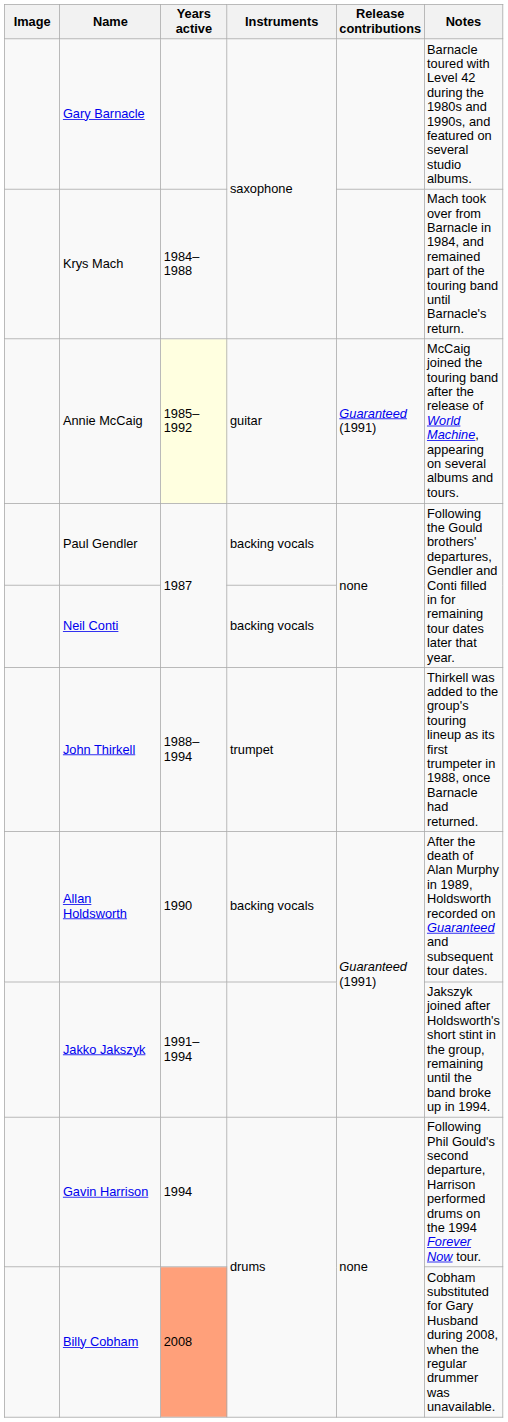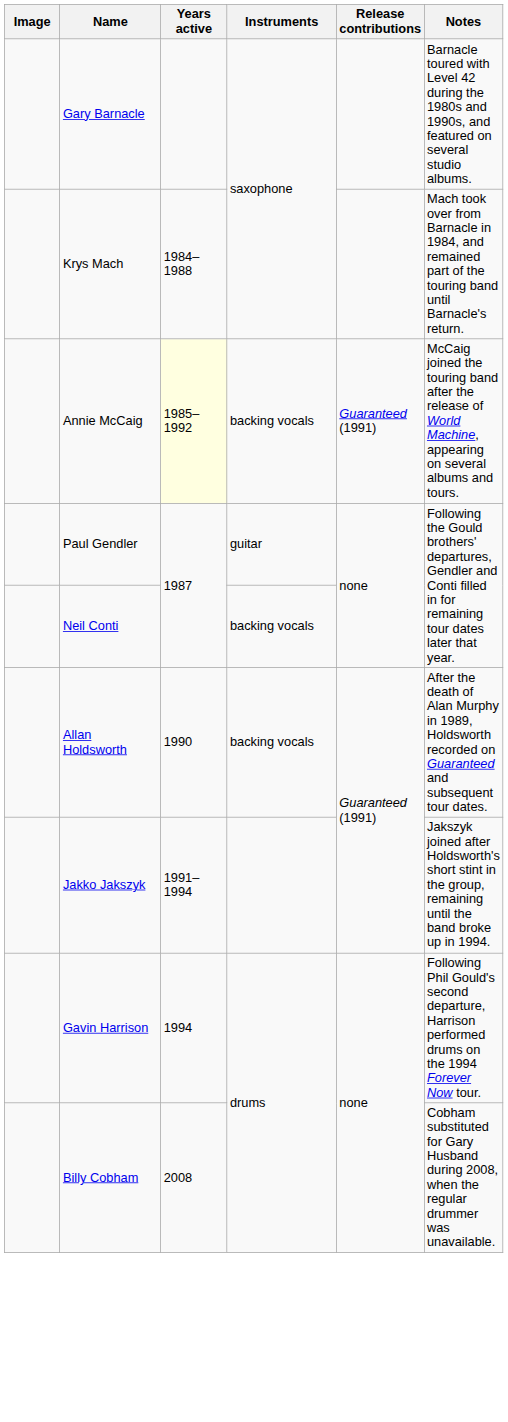 <table class="wikitable" border="1" width=100%>
 <tr>
 <th width="75">Image</th>
 <th width="150">Name</th>
 <th width="100">Years active</th>
 <th width="160">Instruments</th>
 <th>Release contributions</th>
 <th>Notes</th>
 </tr>
 <tr>
 <td></td>
 <td><a href='#'>Gary Barnacle</a></td>
 <td></td>
 <td rowspan="2">saxophone</td>
 <td></td>
 <td>Barnacle toured with Level 42 during the 1980s and 1990s, and featured on several studio albums.</td>
 </tr>
 <tr>
 <td></td>
 <td>Krys Mach</td>
 <td>1984–1988</td>
 <td></td>
 <td>Mach took over from Barnacle in 1984, and remained part of the touring band until Barnacle's return.</td>
 </tr>
 <tr>
 <td></td>
 <td>Annie McCaig</td>
 <td style="background: lightyellow;">1985–1992</td>
-<td>guitar</td>
+<td>backing vocals</td>
 <td><em><a href='#'>Guaranteed</a></em> (1991)</td>
 <td>McCaig joined the touring band after the release of <em><a href='#'>World Machine</a></em>, appearing on several albums and tours.</td>
 </tr>
 <tr>
 <td></td>
 <td>Paul Gendler</td>
 <td rowspan="2">1987</td>
-<td>backing vocals</td>
+<td>guitar</td>
 <td rowspan="2">none</td>
 <td rowspan="2">Following the Gould brothers' departures, Gendler and Conti filled in for remaining tour dates later that year.</td>
 </tr>
 <tr>
 <td></td>
 <td><a href='#'>Neil Conti</a></td>
 <td>backing vocals</td>
-</tr>
-<tr>
-<td></td>
-<td><a href='#'>John Thirkell</a></td>
-<td>1988–1994</td>
-<td>trumpet</td>
-<td></td>
-<td>Thirkell was added to the group's touring lineup as its first trumpeter in 1988, once Barnacle had returned.</td>
 </tr>
 <tr>
 <td></td>
 <td><a href='#'>Allan Holdsworth</a></td>
 <td>1990 </td>
 <td>backing vocals</td>
 <td rowspan="2"><em>Guaranteed</em> (1991)</td>
 <td>After the death of Alan Murphy in 1989, Holdsworth recorded on <em><a href='#'>Guaranteed</a></em> and subsequent tour dates.</td>
 </tr>
 <tr>
 <td></td>
 <td><a href='#'>Jakko Jakszyk</a></td>
 <td>1991–1994</td>
 <td></td>
 <td>Jakszyk joined after Holdsworth's short stint in the group, remaining until the band broke up in 1994.</td>
 </tr>
 <tr>
 <td></td>
 <td><a href='#'>Gavin Harrison</a></td>
 <td>1994</td>
 <td rowspan="2">drums</td>
 <td rowspan="2">none</td>
 <td>Following Phil Gould's second departure, Harrison performed drums on the 1994 <em><a href='#'>Forever Now</a></em> tour.</td>
 </tr>
 <tr>
 <td></td>
 <td><a href='#'>Billy Cobham</a></td>
-<td style="background: lightsalmon;">2008</td>
+<td>2008</td>
 <td>Cobham substituted for Gary Husband during 2008, when the regular drummer was unavailable.</td>
 </tr>
 </table>
